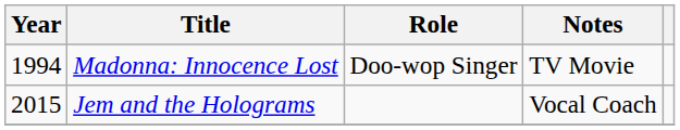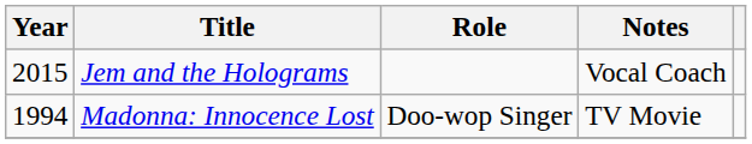 <table class="wikitable">
 <tr>
 <th scope="col">Year</th>
 <th scope="col">Title</th>
 <th scope="col">Role</th>
 <th scope="col">Notes</th>
 <th scope="col"></th>
 </tr>
 <tr>
+<td>2015</td>
+<td><em><a href='#'>Jem and the Holograms</a></em></td>
+<td></td>
+<td>Vocal Coach</td>
+<td style="text-align: center;"></td>
+</tr>
+<tr>
 <td>1994</td>
 <td><em><a href='#'>Madonna: Innocence Lost</a></em></td>
 <td>Doo-wop Singer</td>
 <td>TV Movie</td>
 <td style="text-align: center;"></td>
 </tr>
 <tr>
-<td>2015</td>
-<td><em><a href='#'>Jem and the Holograms</a></em></td>
-<td></td>
-<td>Vocal Coach</td>
-<td style="text-align: center;"></td>
-</tr>
-<tr>
 </tr>
 </table>
